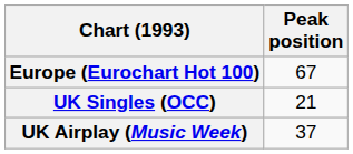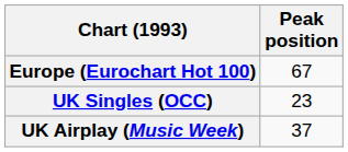 <table class="wikitable sortable plainrowheaders" style="text-align:center">
 <tr>
 <th>Chart (1993)</th>
 <th>Peak<br>position</th>
 </tr>
 <tr>
 <th scope="row">Europe (<a href='#'>Eurochart Hot 100</a>)</th>
 <td>67</td>
 </tr>
 <tr>
 <th scope="row"><a href='#'>UK Singles</a> (<a href='#'>OCC</a>)</th>
-<td>21</td>
+<td>23</td>
 </tr>
 <tr>
 <th scope="row">UK Airplay (<em><a href='#'>Music Week</a></em>)</th>
 <td>37</td>
 </tr>
 </table>
